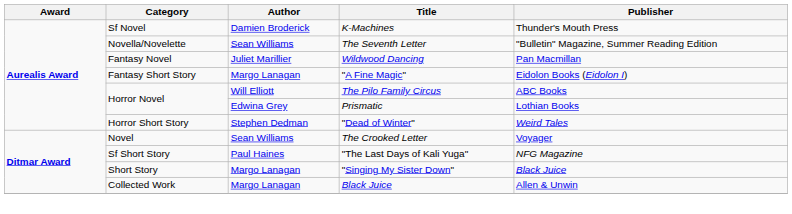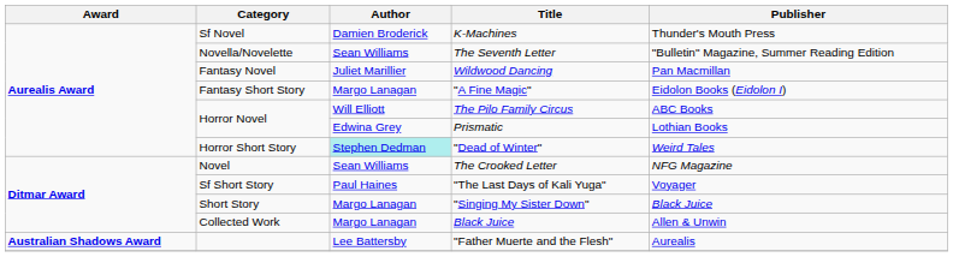 <table class="wikitable" width=100%>
 <tr>
 <th>Award</th>
 <th>Category</th>
 <th>Author</th>
 <th>Title</th>
 <th>Publisher</th>
 </tr>
 <tr>
 <td rowspan=7><strong><a href='#'>Aurealis Award</a></strong></td>
 <td>Sf Novel</td>
 <td><a href='#'>Damien Broderick</a></td>
 <td><em>K-Machines</em></td>
 <td>Thunder's Mouth Press</td>
 </tr>
 <tr>
 <td>Novella/Novelette</td>
 <td><a href='#'>Sean Williams</a></td>
 <td><em>The Seventh Letter</em></td>
 <td>"Bulletin" Magazine, Summer Reading Edition</td>
 </tr>
 <tr>
 <td>Fantasy Novel</td>
 <td><a href='#'>Juliet Marillier</a></td>
 <td><em><a href='#'>Wildwood Dancing</a></em></td>
 <td><a href='#'>Pan Macmillan</a></td>
 </tr>
 <tr>
 <td>Fantasy Short Story</td>
 <td><a href='#'>Margo Lanagan</a></td>
 <td>"<a href='#'>A Fine Magic</a>"</td>
 <td><a href='#'>Eidolon Books</a> (<em><a href='#'>Eidolon I</a></em>)</td>
 </tr>
 <tr>
 <td rowspan=2>Horror Novel</td>
 <td><a href='#'>Will Elliott</a></td>
 <td><em><a href='#'>The Pilo Family Circus</a></em></td>
 <td><a href='#'>ABC Books</a></td>
 </tr>
 <tr>
 <td><a href='#'>Edwina Grey</a></td>
 <td><em>Prismatic</em></td>
 <td><a href='#'>Lothian Books</a></td>
 </tr>
 <tr>
 <td>Horror Short Story</td>
-<td><a href='#'>Stephen Dedman</a></td>
+<td style="background: paleturquoise;"><a href='#'>Stephen Dedman</a></td>
 <td>"<a href='#'>Dead of Winter</a>"</td>
 <td><em><a href='#'>Weird Tales</a></em></td>
 </tr>
 <tr>
 <td rowspan=4><strong><a href='#'>Ditmar Award</a></strong></td>
 <td>Novel</td>
 <td><a href='#'>Sean Williams</a></td>
 <td><em>The Crooked Letter</em></td>
-<td><a href='#'>Voyager</a></td>
+<td><em>NFG Magazine</em></td>
 </tr>
 <tr>
 <td>Sf Short Story</td>
 <td><a href='#'>Paul Haines</a></td>
 <td>"The Last Days of Kali Yuga"</td>
-<td><em>NFG Magazine</em></td>
+<td><a href='#'>Voyager</a></td>
 </tr>
 <tr>
 <td>Short Story</td>
 <td><a href='#'>Margo Lanagan</a></td>
 <td>"<a href='#'>Singing My Sister Down</a>"</td>
 <td><em><a href='#'>Black Juice</a></em></td>
 </tr>
 <tr>
 <td>Collected Work</td>
 <td><a href='#'>Margo Lanagan</a></td>
 <td><em><a href='#'>Black Juice</a></em></td>
 <td><a href='#'>Allen & Unwin</a></td>
 </tr>
 <tr>
+<td><strong><a href='#'>Australian Shadows Award</a></strong></td>
+<td></td>
+<td><a href='#'>Lee Battersby</a></td>
+<td>"Father Muerte and the Flesh"</td>
+<td><a href='#'>Aurealis</a></td>
+</tr>
+<tr>
 </tr>
 </table>
